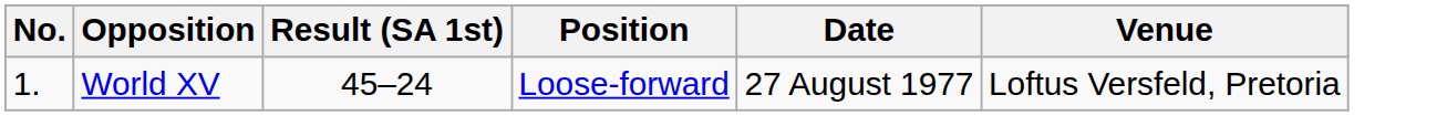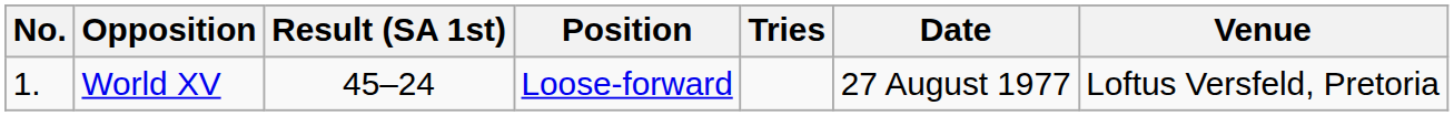 <table class="wikitable sortable">
 <tr>
 <th>No.</th>
 <th>Opposition</th>
 <th>Result (SA 1st)</th>
 <th>Position</th>
+<th>Tries</th>
 <th>Date</th>
 <th>Venue</th>
 </tr>
 <tr>
 <td>1.</td>
 <td><a href='#'>World XV</a></td>
 <td align="center">45–24</td>
 <td><a href='#'>Loose-forward</a></td>
+<td></td>
 <td>27 August 1977</td>
 <td>Loftus Versfeld, Pretoria</td>
 </tr>
 </table>
